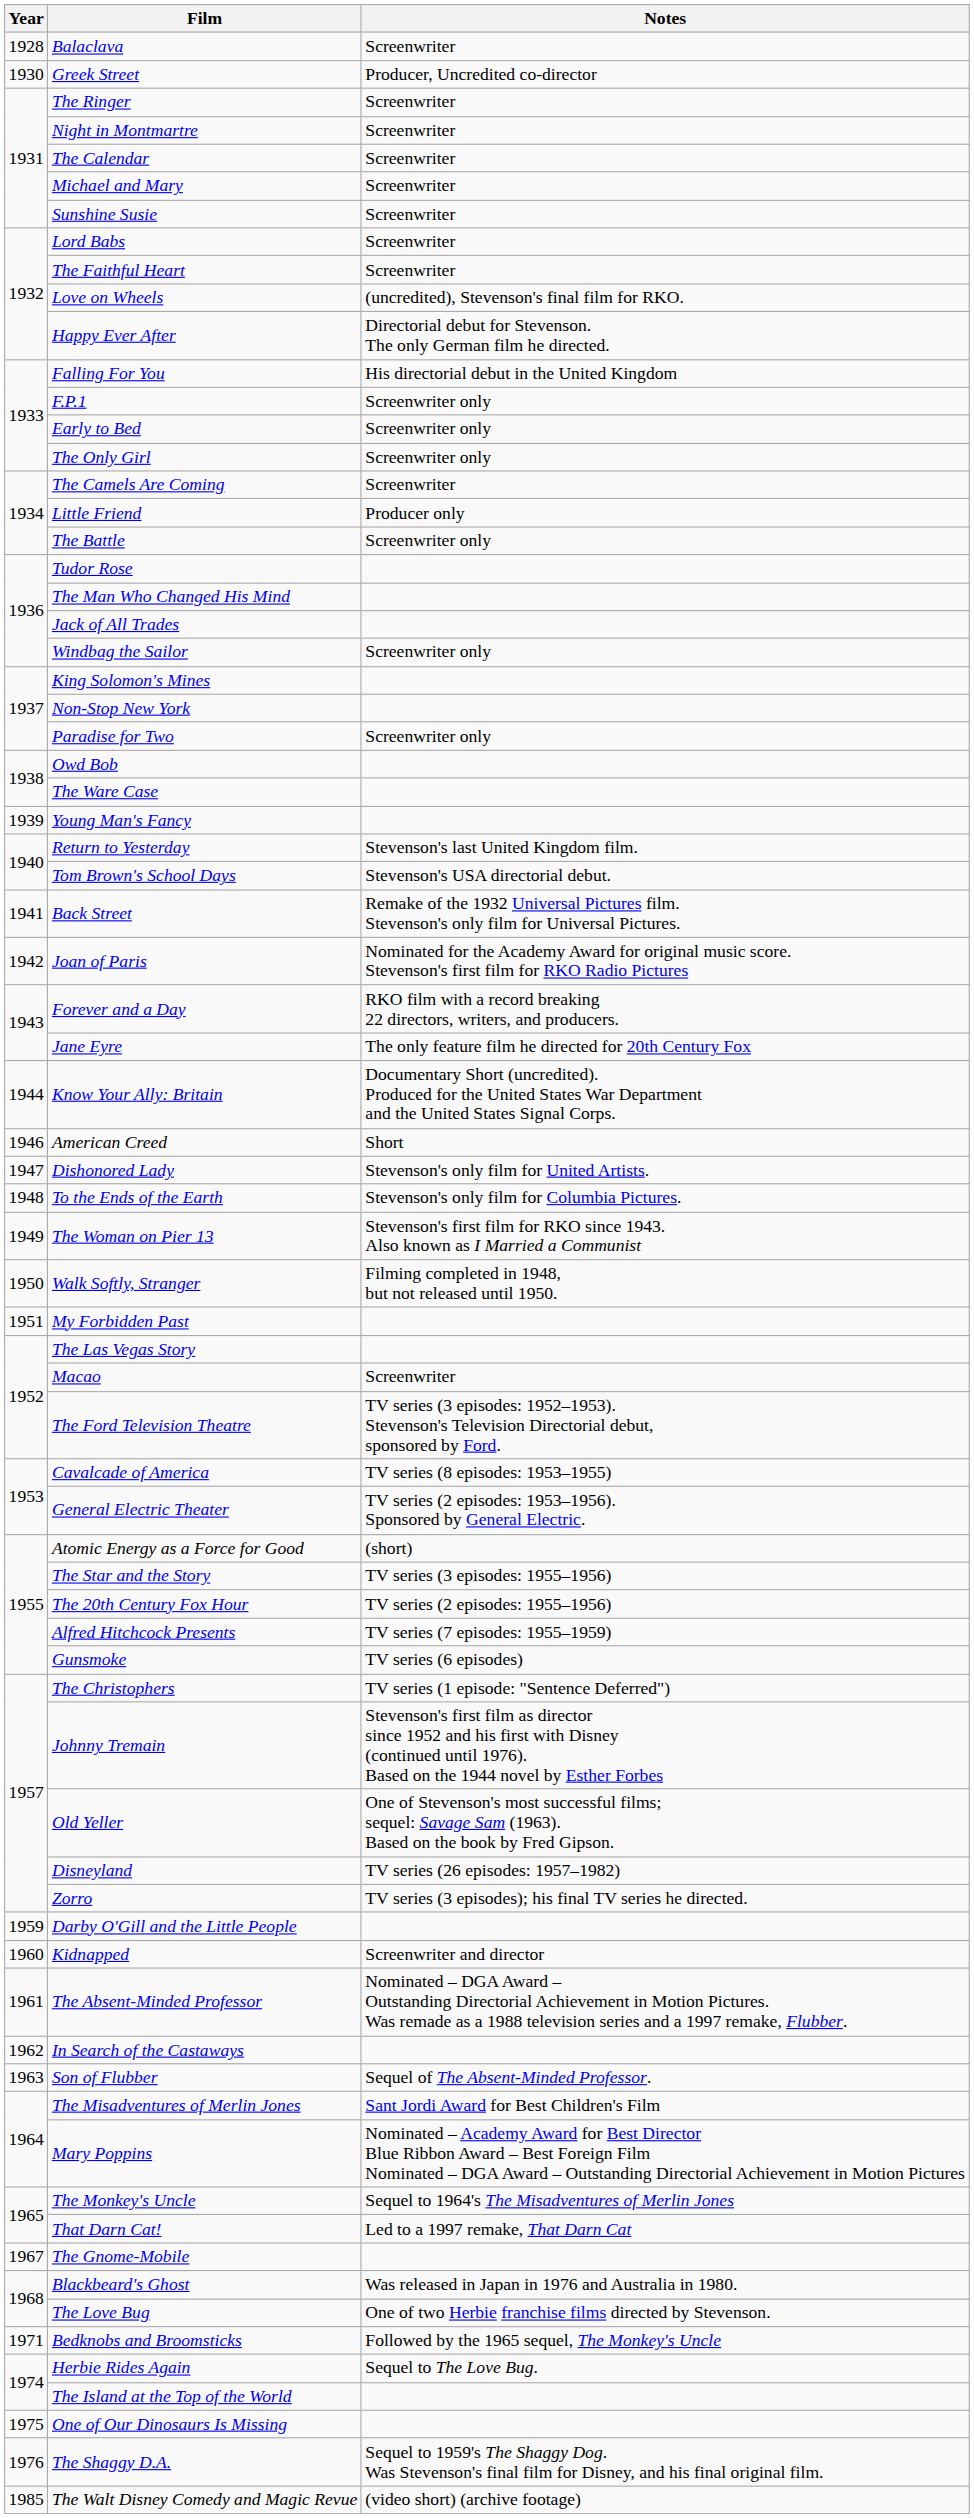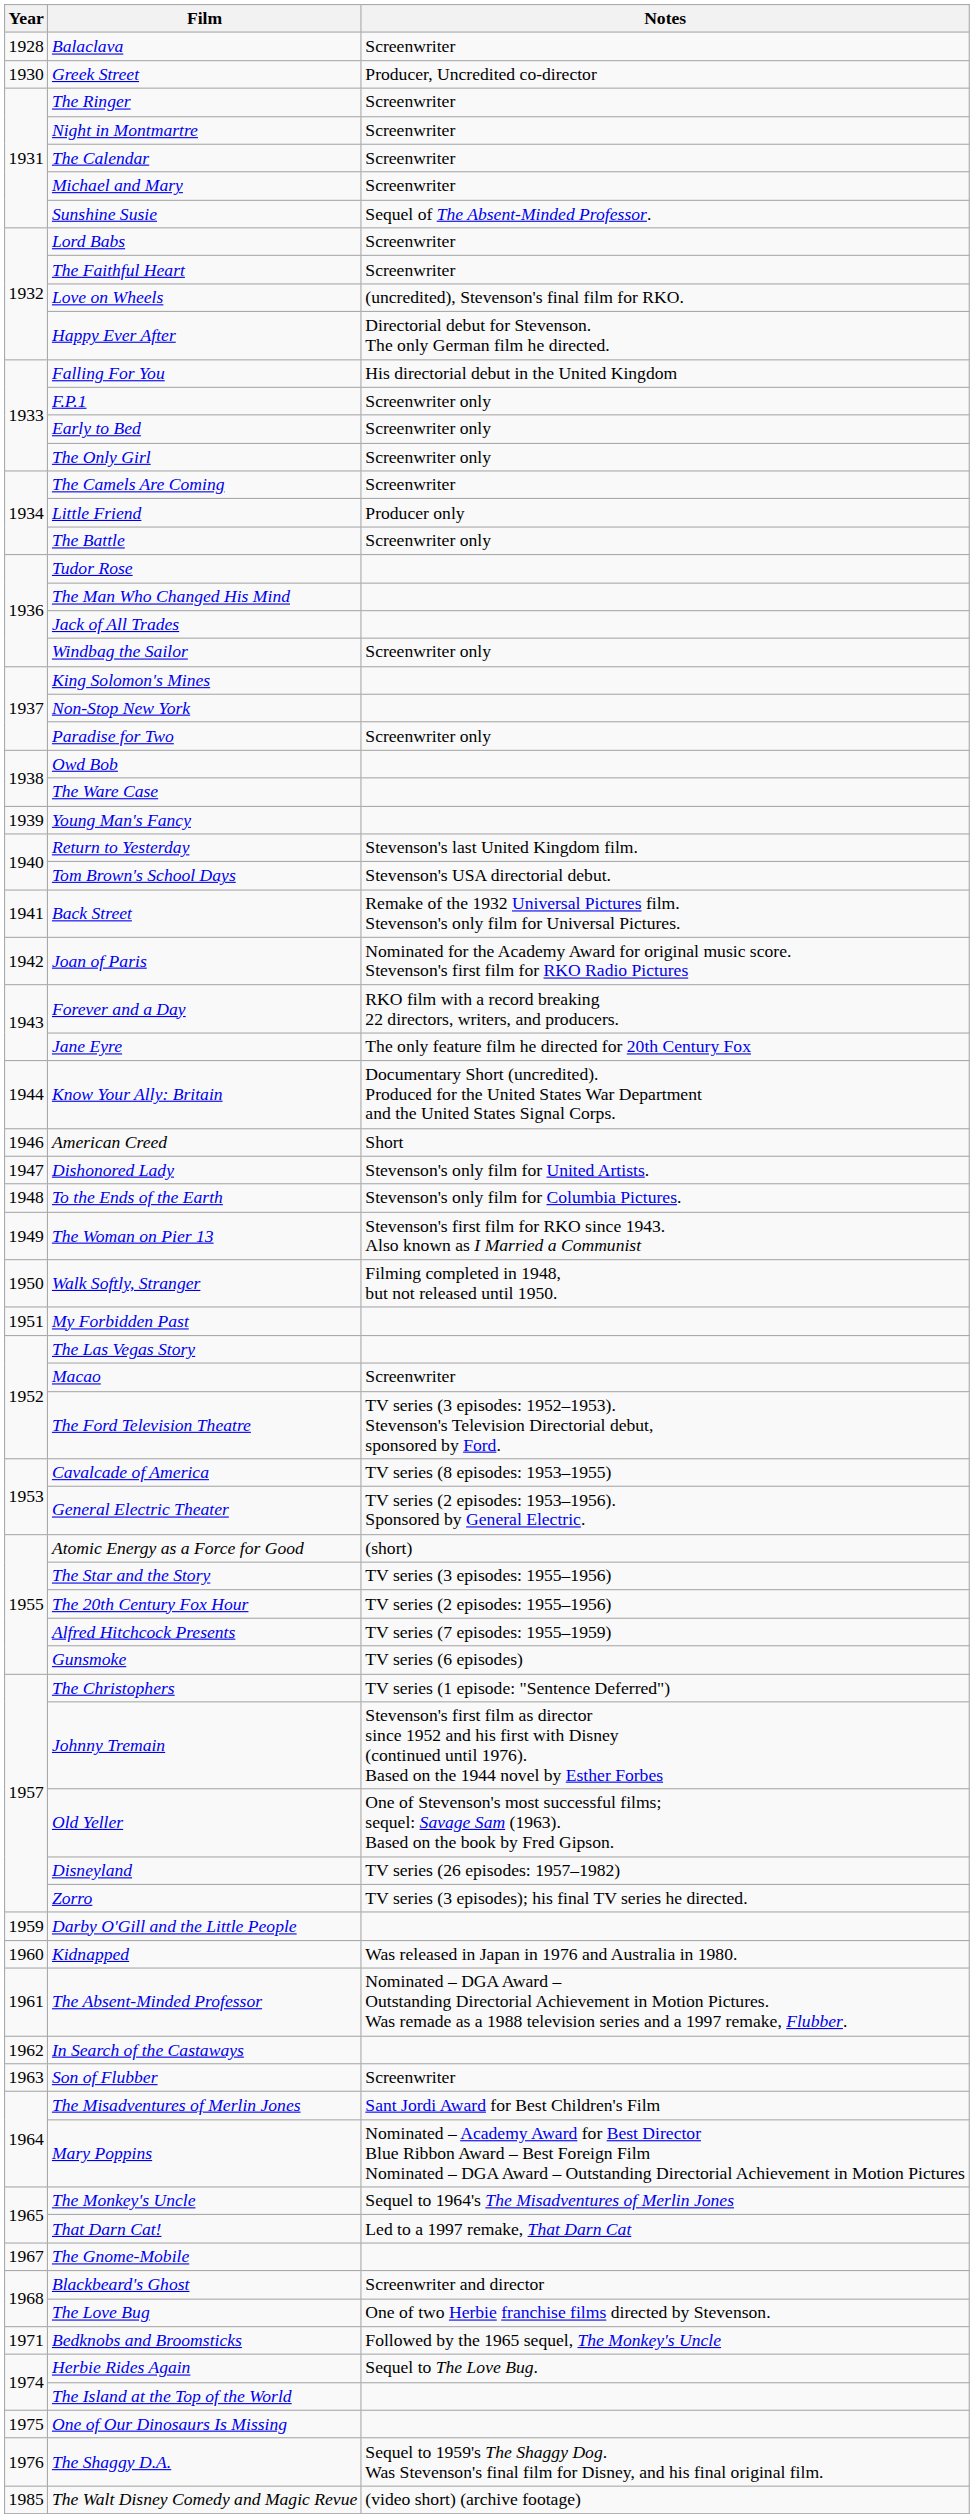 <table class="wikitable">
 <tr>
 <th>Year</th>
 <th>Film</th>
 <th>Notes</th>
 </tr>
 <tr>
 <td rowspan="1">1928</td>
 <td><em><a href='#'>Balaclava</a></em></td>
 <td>Screenwriter</td>
 </tr>
 <tr>
 <td rowspan="1">1930</td>
 <td><em><a href='#'>Greek Street</a></em></td>
 <td>Producer, Uncredited co-director</td>
 </tr>
 <tr>
 <td rowspan="5">1931</td>
 <td><em><a href='#'>The Ringer</a></em></td>
 <td>Screenwriter</td>
 </tr>
 <tr>
 <td><em><a href='#'>Night in Montmartre</a></em></td>
 <td>Screenwriter</td>
 </tr>
 <tr>
 <td><em><a href='#'>The Calendar</a></em></td>
 <td>Screenwriter</td>
 </tr>
 <tr>
 <td><em><a href='#'>Michael and Mary</a></em></td>
 <td>Screenwriter</td>
 </tr>
 <tr>
 <td><em><a href='#'>Sunshine Susie </a></em></td>
-<td>Screenwriter</td>
+<td>Sequel of<em> <a href='#'>The Absent-Minded Professor</a></em>.</td>
 </tr>
 <tr>
 <td rowspan="4">1932</td>
 <td><em><a href='#'>Lord Babs </a></em></td>
 <td>Screenwriter</td>
 </tr>
 <tr>
 <td><em><a href='#'>The Faithful Heart</a></em></td>
 <td>Screenwriter</td>
 </tr>
 <tr>
 <td><em><a href='#'>Love on Wheels</a></em></td>
 <td>(uncredited), Stevenson's final film for RKO.</td>
 </tr>
 <tr>
 <td><em><a href='#'>Happy Ever After</a></em></td>
 <td>Directorial debut for Stevenson.<br>The only German film he directed.</td>
 </tr>
 <tr>
 <td rowspan="4">1933</td>
 <td><em><a href='#'>Falling For You</a></em></td>
 <td>His directorial debut in the United Kingdom</td>
 </tr>
 <tr>
 <td><em><a href='#'>F.P.1</a></em></td>
 <td>Screenwriter only</td>
 </tr>
 <tr>
 <td><em><a href='#'>Early to Bed</a></em></td>
 <td>Screenwriter only</td>
 </tr>
 <tr>
 <td><em><a href='#'>The Only Girl</a></em></td>
 <td>Screenwriter only</td>
 </tr>
 <tr>
 <td rowspan="3">1934</td>
 <td><em><a href='#'>The Camels Are Coming</a></em></td>
 <td>Screenwriter</td>
 </tr>
 <tr>
 <td><em><a href='#'>Little Friend</a></em></td>
 <td>Producer only</td>
 </tr>
 <tr>
 <td><em><a href='#'>The Battle</a></em></td>
 <td>Screenwriter only</td>
 </tr>
 <tr>
 <td rowspan="4">1936</td>
 <td><em><a href='#'>Tudor Rose</a></em></td>
 <td></td>
 </tr>
 <tr>
 <td><em><a href='#'>The Man Who Changed His Mind</a></em></td>
 <td></td>
 </tr>
 <tr>
 <td><em><a href='#'>Jack of All Trades</a></em></td>
 <td></td>
 </tr>
 <tr>
 <td><em><a href='#'>Windbag the Sailor</a></em></td>
 <td>Screenwriter only</td>
 </tr>
 <tr>
 <td rowspan="3">1937</td>
 <td><em><a href='#'>King Solomon's Mines</a></em></td>
 <td></td>
 </tr>
 <tr>
 <td><em><a href='#'>Non-Stop New York</a></em></td>
 <td></td>
 </tr>
 <tr>
 <td><em><a href='#'>Paradise for Two</a></em></td>
 <td>Screenwriter only</td>
 </tr>
 <tr>
 <td rowspan="2">1938</td>
 <td><em><a href='#'>Owd Bob</a></em></td>
 <td></td>
 </tr>
 <tr>
 <td><em><a href='#'>The Ware Case</a></em></td>
 <td></td>
 </tr>
 <tr>
 <td rowspan="1">1939</td>
 <td><em><a href='#'>Young Man's Fancy</a></em></td>
 <td></td>
 </tr>
 <tr>
 <td rowspan="2">1940</td>
 <td><em><a href='#'>Return to Yesterday</a></em></td>
 <td>Stevenson's last United Kingdom film.</td>
 </tr>
 <tr>
 <td><em><a href='#'>Tom Brown's School Days</a></em></td>
 <td>Stevenson's USA directorial debut.</td>
 </tr>
 <tr>
 <td rowspan="1">1941</td>
 <td><em><a href='#'>Back Street</a></em></td>
 <td>Remake of the 1932 <a href='#'>Universal Pictures</a> film.<br>Stevenson's only film for Universal Pictures.</td>
 </tr>
 <tr>
 <td rowspan="1">1942</td>
 <td><em><a href='#'>Joan of Paris</a></em></td>
 <td>Nominated for the Academy Award for original music score.<br>Stevenson's first film for <a href='#'>RKO Radio Pictures</a></td>
 </tr>
 <tr>
 <td rowspan="2">1943</td>
 <td><em><a href='#'>Forever and a Day</a></em></td>
 <td>RKO film with a record breaking<br>22 directors, writers, and producers.</td>
 </tr>
 <tr>
 <td><em><a href='#'>Jane Eyre</a></em></td>
 <td>The only feature film he directed for <a href='#'>20th Century Fox</a></td>
 </tr>
 <tr>
 <td rowspan="1">1944</td>
 <td><em><a href='#'>Know Your Ally: Britain</a></em></td>
 <td>Documentary Short (uncredited).<br>Produced for the United States War Department<br>and the United States Signal Corps.</td>
 </tr>
 <tr>
 <td rowspan="1">1946</td>
 <td><em>American Creed</em></td>
 <td>Short</td>
 </tr>
 <tr>
 <td rowspan="1">1947</td>
 <td><em><a href='#'>Dishonored Lady</a></em></td>
 <td>Stevenson's only film for <a href='#'>United Artists</a>.</td>
 </tr>
 <tr>
 <td rowspan="1">1948</td>
 <td><em><a href='#'>To the Ends of the Earth</a></em></td>
 <td>Stevenson's only film for <a href='#'>Columbia Pictures</a>.</td>
 </tr>
 <tr>
 <td rowspan="1">1949</td>
 <td><em><a href='#'>The Woman on Pier 13</a></em></td>
 <td>Stevenson's first film for RKO since 1943.<br>Also known as <em>I Married a Communist</em></td>
 </tr>
 <tr>
 <td rowspan="1">1950</td>
 <td><em><a href='#'>Walk Softly, Stranger</a></em></td>
 <td>Filming completed in 1948,<br>but not released until 1950.</td>
 </tr>
 <tr>
 <td rowspan="1">1951</td>
 <td><em><a href='#'>My Forbidden Past</a></em></td>
 <td></td>
 </tr>
 <tr>
 <td rowspan="3">1952</td>
 <td><em><a href='#'>The Las Vegas Story</a></em></td>
 <td></td>
 </tr>
 <tr>
 <td><em><a href='#'>Macao</a></em></td>
 <td>Screenwriter</td>
 </tr>
 <tr>
 <td><em><a href='#'>The Ford Television Theatre</a></em></td>
 <td>TV series (3 episodes: 1952–1953).<br>Stevenson's Television Directorial debut,<br>sponsored by <a href='#'>Ford</a>.</td>
 </tr>
 <tr>
 <td rowspan="2">1953</td>
 <td><em><a href='#'>Cavalcade of America</a></em></td>
 <td>TV series (8 episodes: 1953–1955)</td>
 </tr>
 <tr>
 <td><em><a href='#'>General Electric Theater</a></em></td>
 <td>TV series (2 episodes: 1953–1956).<br>Sponsored by <a href='#'>General Electric</a>.</td>
 </tr>
 <tr>
 <td rowspan="5">1955</td>
 <td><em>Atomic Energy as a Force for Good</em></td>
 <td>(short)</td>
 </tr>
 <tr>
 <td><em><a href='#'>The Star and the Story</a></em></td>
 <td>TV series (3 episodes: 1955–1956)</td>
 </tr>
 <tr>
 <td><em><a href='#'>The 20th Century Fox Hour</a></em></td>
 <td>TV series (2 episodes: 1955–1956)</td>
 </tr>
 <tr>
 <td><em><a href='#'>Alfred Hitchcock Presents</a></em></td>
 <td>TV series (7 episodes: 1955–1959)</td>
 </tr>
 <tr>
 <td><em><a href='#'>Gunsmoke</a></em></td>
 <td>TV series (6 episodes)</td>
 </tr>
 <tr>
 <td rowspan="5">1957</td>
 <td><em><a href='#'>The Christophers</a></em></td>
 <td>TV series (1 episode: "Sentence Deferred")</td>
 </tr>
 <tr>
 <td><em><a href='#'>Johnny Tremain</a></em></td>
 <td>Stevenson's first film as director<br>since 1952 and his first with Disney<br>(continued until 1976).<br>Based on the 1944 novel by <a href='#'>Esther Forbes</a></td>
 </tr>
 <tr>
 <td><em><a href='#'>Old Yeller</a></em></td>
 <td>One of Stevenson's most successful films;<br>sequel: <em><a href='#'>Savage Sam</a></em> (1963).<br>Based on the book by Fred Gipson.</td>
 </tr>
 <tr>
 <td><em><a href='#'>Disneyland</a></em></td>
 <td>TV series (26 episodes: 1957–1982)</td>
 </tr>
 <tr>
 <td><em><a href='#'>Zorro</a></em></td>
 <td>TV series (3 episodes); his final TV series he directed.</td>
 </tr>
 <tr>
 <td rowspan="1">1959</td>
 <td><em><a href='#'>Darby O'Gill and the Little People</a></em></td>
 <td></td>
 </tr>
 <tr>
 <td rowspan="1">1960</td>
 <td><em><a href='#'>Kidnapped</a></em></td>
-<td>Screenwriter and director</td>
+<td>Was released in Japan in 1976 and Australia in 1980.</td>
 </tr>
 <tr>
 <td rowspan="1">1961</td>
 <td><em><a href='#'>The Absent-Minded Professor</a></em></td>
 <td>Nominated – DGA Award –<br>Outstanding Directorial Achievement in Motion Pictures.<br>Was remade as a 1988 television series and a 1997 remake, <em><a href='#'>Flubber</a></em>.<br></td>
 </tr>
 <tr>
 <td rowspan="1">1962</td>
 <td><em><a href='#'>In Search of the Castaways</a></em></td>
 <td></td>
 </tr>
 <tr>
 <td rowspan="1">1963</td>
 <td><em><a href='#'>Son of Flubber</a></em></td>
-<td>Sequel of<em> <a href='#'>The Absent-Minded Professor</a></em>.</td>
+<td>Screenwriter</td>
 </tr>
 <tr>
 <td rowspan="2">1964</td>
 <td><em><a href='#'>The Misadventures of Merlin Jones</a></em></td>
 <td><a href='#'>Sant Jordi Award</a> for Best Children's Film</td>
 </tr>
 <tr>
 <td><em><a href='#'>Mary Poppins</a></em></td>
 <td>Nominated – <a href='#'>Academy Award</a> for <a href='#'>Best Director</a><br>Blue Ribbon Award – Best Foreign Film<br>Nominated – DGA Award – Outstanding Directorial Achievement in Motion Pictures</td>
 </tr>
 <tr>
 <td rowspan="2">1965</td>
 <td><em><a href='#'>The Monkey's Uncle</a></em></td>
 <td>Sequel to 1964's <em><a href='#'>The Misadventures of Merlin Jones</a></em></td>
 </tr>
 <tr>
 <td><em><a href='#'>That Darn Cat!</a></em></td>
 <td>Led to a 1997 remake, <em><a href='#'>That Darn Cat</a></em></td>
 </tr>
 <tr>
 <td rowspan="1">1967</td>
 <td><em><a href='#'>The Gnome-Mobile</a></em></td>
 <td></td>
 </tr>
 <tr>
 <td rowspan="2">1968</td>
 <td><em><a href='#'>Blackbeard's Ghost</a></em></td>
-<td>Was released in Japan in 1976 and Australia in 1980.</td>
+<td>Screenwriter and director</td>
 </tr>
 <tr>
 <td><em><a href='#'>The Love Bug</a></em></td>
 <td>One of two <a href='#'>Herbie</a> <a href='#'>franchise films</a> directed by Stevenson.</td>
 </tr>
 <tr>
 <td rowspan="1">1971</td>
 <td><em><a href='#'>Bedknobs and Broomsticks</a></em></td>
 <td>Followed by the 1965 sequel, <em><a href='#'>The Monkey's Uncle</a></em></td>
 </tr>
 <tr>
 <td rowspan="2">1974</td>
 <td><em><a href='#'>Herbie Rides Again</a></em></td>
 <td>Sequel to <em>The Love Bug</em>.</td>
 </tr>
 <tr>
 <td><em><a href='#'>The Island at the Top of the World</a></em></td>
 <td></td>
 </tr>
 <tr>
 <td rowspan="1">1975</td>
 <td><em><a href='#'>One of Our Dinosaurs Is Missing</a></em></td>
 <td></td>
 </tr>
 <tr>
 <td rowspan="1">1976</td>
 <td><em><a href='#'>The Shaggy D.A.</a></em></td>
 <td>Sequel to 1959's <em>The Shaggy Dog</em>.<br>Was Stevenson's final film for Disney, and his final original film.</td>
 </tr>
 <tr>
 <td rowspan="1">1985</td>
 <td><em>The Walt Disney Comedy and Magic Revue</em></td>
 <td>(video short) (archive footage)</td>
 </tr>
 </table>
